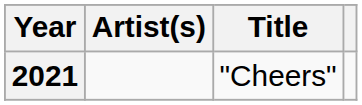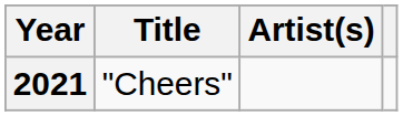 <table class="wikitable plainrowheaders">
 <tr>
 <th scope="col">Year</th>
+<th scope="col">Title</th>
 <th scope="col">Artist(s)</th>
-<th scope="col">Title</th>
 <th scope="col"></th>
 </tr>
 <tr>
 <th scope="row">2021</th>
+<td>"Cheers"<br></td>
 <td></td>
-<td>"Cheers"<br></td>
 <td style="text-align:center"></td>
 </tr>
 </table>
